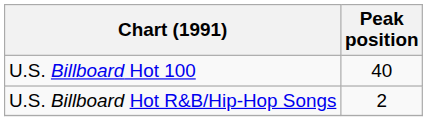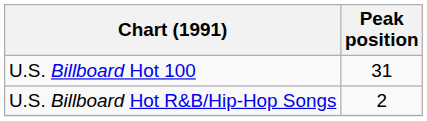 <table class="wikitable">
 <tr>
 <th>Chart (1991)</th>
 <th>Peak<br>position</th>
 </tr>
 <tr>
 <td>U.S. <a href='#'><em>Billboard</em> Hot 100</a></td>
-<td align="center">40</td>
+<td align="center">31</td>
 </tr>
 <tr>
 <td>U.S. <em>Billboard</em> <a href='#'>Hot R&B/Hip-Hop Songs</a></td>
 <td align="center">2</td>
 </tr>
 <tr>
 </tr>
 </table>
